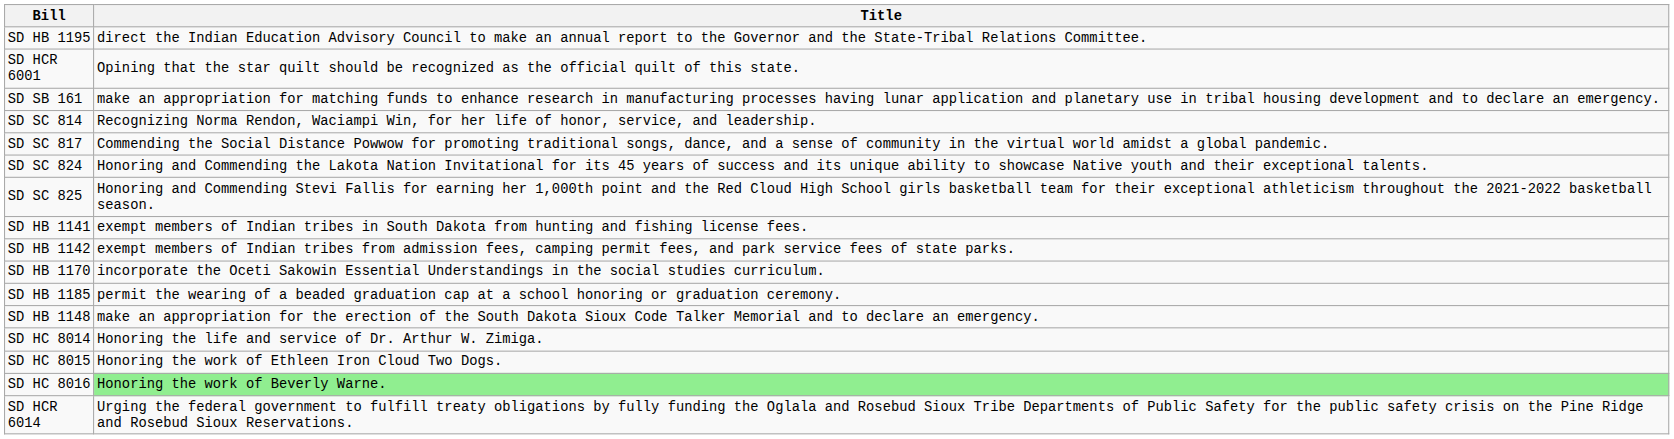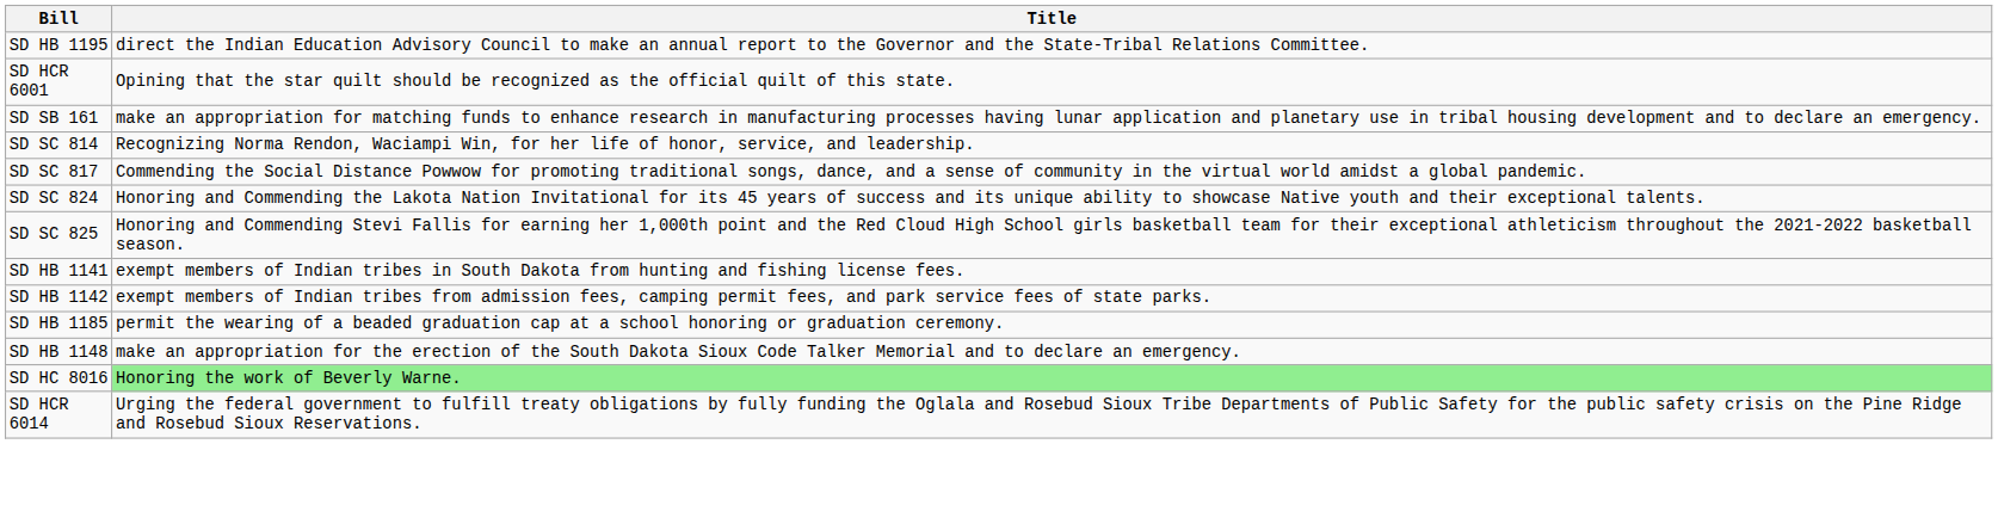 <table class="wikitable">
 <tr>
 <th>Bill</th>
 <th>Title</th>
 </tr>
 <tr>
 <td>SD HB 1195</td>
 <td>direct the Indian Education Advisory Council to make an annual report to the Governor and the State-Tribal Relations Committee.</td>
 </tr>
 <tr>
 <td>SD HCR 6001</td>
 <td>Opining that the star quilt should be recognized as the official quilt of this state.</td>
 </tr>
 <tr>
 <td>SD SB 161</td>
 <td>make an appropriation for matching funds to enhance research in manufacturing processes having lunar application and planetary use in tribal housing development and to declare an emergency.</td>
 </tr>
 <tr>
 <td>SD SC 814</td>
 <td>Recognizing Norma Rendon, Waciampi Win, for her life of honor, service, and leadership.</td>
 </tr>
 <tr>
 <td>SD SC 817</td>
 <td>Commending the Social Distance Powwow for promoting traditional songs, dance, and a sense of community in the virtual world amidst a global pandemic.</td>
 </tr>
 <tr>
 <td>SD SC 824</td>
 <td>Honoring and Commending the Lakota Nation Invitational for its 45 years of success and its unique ability to showcase Native youth and their exceptional talents.</td>
 </tr>
 <tr>
 <td>SD SC 825</td>
 <td>Honoring and Commending Stevi Fallis for earning her 1,000th point and the Red Cloud High School girls basketball team for their exceptional athleticism throughout the 2021-2022 basketball season.</td>
 </tr>
 <tr>
 <td>SD HB 1141</td>
 <td>exempt members of Indian tribes in South Dakota from hunting and fishing license fees.</td>
 </tr>
 <tr>
 <td>SD HB 1142</td>
 <td>exempt members of Indian tribes from admission fees, camping permit fees, and park service fees of state parks.</td>
 </tr>
 <tr>
-<td>SD HB 1170</td>
-<td>incorporate the Oceti Sakowin Essential Understandings in the social studies curriculum.</td>
-</tr>
-<tr>
 <td>SD HB 1185</td>
 <td>permit the wearing of a beaded graduation cap at a school honoring or graduation ceremony.</td>
 </tr>
 <tr>
 <td>SD HB 1148</td>
 <td>make an appropriation for the erection of the South Dakota Sioux Code Talker Memorial and to declare an emergency.</td>
-</tr>
-<tr>
-<td>SD HC 8014</td>
-<td>Honoring the life and service of Dr. Arthur W. Zimiga.</td>
-</tr>
-<tr>
-<td>SD HC 8015</td>
-<td>Honoring the work of Ethleen Iron Cloud Two Dogs.</td>
 </tr>
 <tr>
 <td>SD HC 8016</td>
 <td style="background: lightgreen;">Honoring the work of Beverly Warne.</td>
 </tr>
 <tr>
 <td>SD HCR 6014</td>
 <td>Urging the federal government to fulfill treaty obligations by fully funding the Oglala and Rosebud Sioux Tribe Departments of Public Safety for the public safety crisis on the Pine Ridge and Rosebud Sioux Reservations.</td>
 </tr>
 </table>
